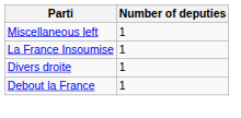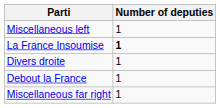 <table class="wikitable">
 <tr>
 <th>Parti</th>
 <th>Number of deputies</th>
 </tr>
 <tr>
 <td><a href='#'>Miscellaneous left</a></td>
 <td>1</td>
 </tr>
 <tr>
 <td><a href='#'>La France Insoumise</a></td>
-<td>1</td>
+<td><strong>1</strong></td>
 </tr>
 <tr>
 <td><a href='#'>Divers droite</a></td>
 <td>1</td>
 </tr>
 <tr>
 <td><a href='#'>Debout la France</a></td>
 <td>1</td>
 </tr>
+<tr>
+<td><a href='#'>Miscellaneous far right</a></td>
+<td>1</td>
+</tr>
 </table>
